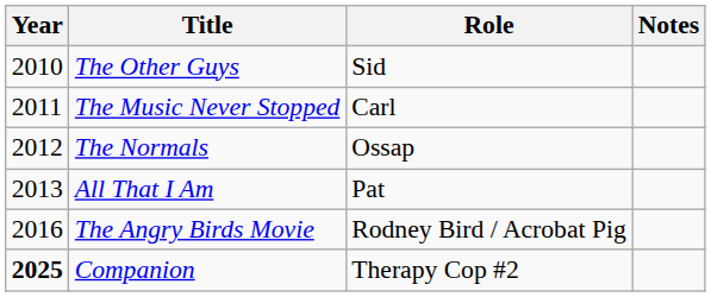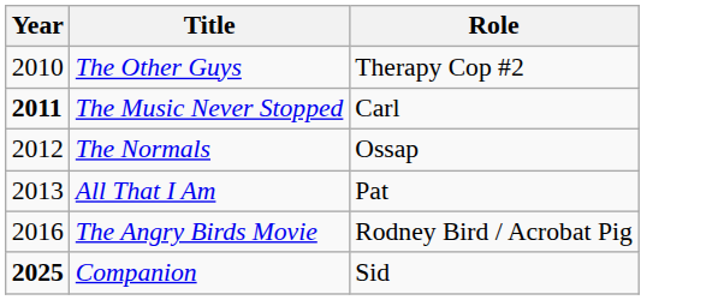 <table class="wikitable sortable">
 <tr>
 <th>Year</th>
 <th>Title</th>
 <th>Role</th>
-<th class="unsortable">Notes</th>
 </tr>
 <tr>
 <td>2010</td>
 <td><em><a href='#'>The Other Guys</a></em></td>
-<td>Sid</td>
-<td></td>
+<td>Therapy Cop #2</td>
 </tr>
 <tr>
-<td>2011</td>
+<td><strong>2011</strong></td>
 <td><em><a href='#'>The Music Never Stopped</a></em></td>
 <td>Carl</td>
-<td></td>
 </tr>
 <tr>
 <td>2012</td>
 <td><em><a href='#'>The Normals</a></em></td>
 <td>Ossap</td>
-<td></td>
 </tr>
 <tr>
 <td>2013</td>
 <td><em><a href='#'>All That I Am</a></em></td>
 <td>Pat</td>
-<td></td>
 </tr>
 <tr>
 <td>2016</td>
 <td><em><a href='#'>The Angry Birds Movie</a></em></td>
 <td>Rodney Bird / Acrobat Pig</td>
-<td></td>
 </tr>
 <tr>
 <td><strong>2025</strong></td>
 <td><em><a href='#'>Companion</a></em></td>
-<td>Therapy Cop #2</td>
-<td></td>
+<td>Sid</td>
 </tr>
 </table>
